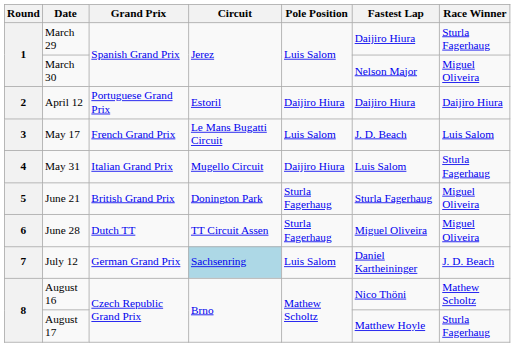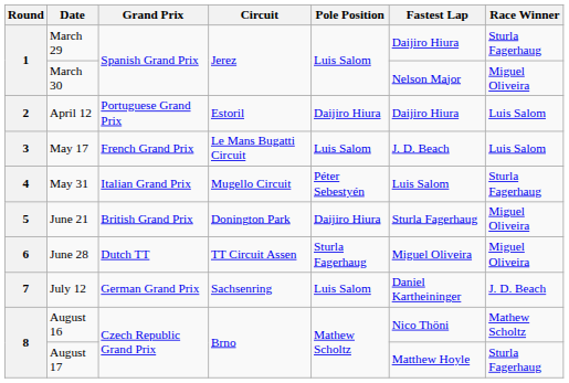 <table class="wikitable" style="font-size: 85%;">
 <tr>
 <th>Round</th>
 <th>Date</th>
 <th>Grand Prix</th>
 <th>Circuit</th>
 <th>Pole Position</th>
 <th>Fastest Lap</th>
 <th>Race Winner</th>
 </tr>
 <tr>
 <th rowspan=2>1</th>
 <td>March 29</td>
 <td rowspan=2> <a href='#'>Spanish Grand Prix</a></td>
 <td rowspan=2><a href='#'>Jerez</a></td>
 <td rowspan=2> <a href='#'>Luis Salom</a></td>
 <td> <a href='#'>Daijiro Hiura</a></td>
 <td> <a href='#'>Sturla Fagerhaug</a></td>
 </tr>
 <tr>
 <td>March 30</td>
 <td> <a href='#'>Nelson Major</a></td>
 <td> <a href='#'>Miguel Oliveira</a></td>
 </tr>
 <tr>
 <th>2</th>
 <td>April 12</td>
 <td> <a href='#'>Portuguese Grand Prix</a></td>
 <td><a href='#'>Estoril</a></td>
 <td> <a href='#'>Daijiro Hiura</a></td>
 <td> <a href='#'>Daijiro Hiura</a></td>
-<td> <a href='#'>Daijiro Hiura</a></td>
+<td> <a href='#'>Luis Salom</a></td>
 </tr>
 <tr>
 <th>3</th>
 <td>May 17</td>
 <td> <a href='#'>French Grand Prix</a></td>
 <td><a href='#'>Le Mans Bugatti Circuit</a></td>
 <td> <a href='#'>Luis Salom</a></td>
 <td> <a href='#'>J. D. Beach</a></td>
 <td> <a href='#'>Luis Salom</a></td>
 </tr>
 <tr>
 <th>4</th>
 <td>May 31</td>
 <td> <a href='#'>Italian Grand Prix</a></td>
 <td><a href='#'>Mugello Circuit</a></td>
-<td> <a href='#'>Daijiro Hiura</a></td>
+<td> <a href='#'>Péter Sebestyén</a></td>
 <td> <a href='#'>Luis Salom</a></td>
 <td> <a href='#'>Sturla Fagerhaug</a></td>
 </tr>
 <tr>
 <th>5</th>
 <td>June 21</td>
 <td> <a href='#'>British Grand Prix</a></td>
 <td><a href='#'>Donington Park</a></td>
-<td> <a href='#'>Sturla Fagerhaug</a></td>
+<td> <a href='#'>Daijiro Hiura</a></td>
 <td> <a href='#'>Sturla Fagerhaug</a></td>
 <td> <a href='#'>Miguel Oliveira</a></td>
 </tr>
 <tr>
 <th>6</th>
 <td>June 28</td>
 <td> <a href='#'>Dutch TT</a></td>
 <td><a href='#'>TT Circuit Assen</a></td>
 <td> <a href='#'>Sturla Fagerhaug</a></td>
 <td> <a href='#'>Miguel Oliveira</a></td>
 <td> <a href='#'>Miguel Oliveira</a></td>
 </tr>
 <tr>
 <th>7</th>
 <td>July 12</td>
 <td> <a href='#'>German Grand Prix</a></td>
-<td style="background: lightblue;"><a href='#'>Sachsenring</a></td>
+<td><a href='#'>Sachsenring</a></td>
 <td> <a href='#'>Luis Salom</a></td>
 <td> <a href='#'>Daniel Kartheininger</a></td>
 <td> <a href='#'>J. D. Beach</a></td>
 </tr>
 <tr>
 <th rowspan=2>8</th>
 <td>August 16</td>
 <td rowspan=2> <a href='#'>Czech Republic Grand Prix</a></td>
 <td rowspan=2><a href='#'>Brno</a></td>
 <td rowspan=2> <a href='#'>Mathew Scholtz</a></td>
 <td> <a href='#'>Nico Thöni</a></td>
 <td> <a href='#'>Mathew Scholtz</a></td>
 </tr>
 <tr>
 <td>August 17</td>
 <td> <a href='#'>Matthew Hoyle</a></td>
 <td> <a href='#'>Sturla Fagerhaug</a></td>
 </tr>
 </table>
